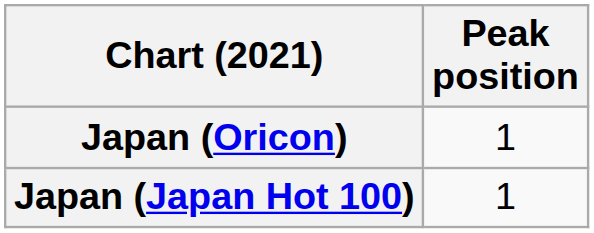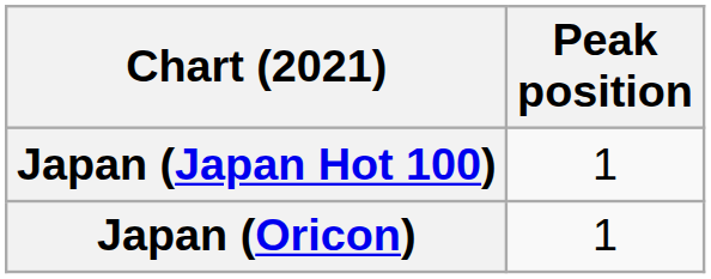 <table class="wikitable plainrowheaders" style="text-align:center">
 <tr>
 <th scope="col">Chart (2021)</th>
 <th scope="col">Peak<br>position</th>
 </tr>
 <tr>
+<th scope="row">Japan (<a href='#'>Japan Hot 100</a>)</th>
+<td>1</td>
+</tr>
+<tr>
 <th scope="row">Japan (<a href='#'>Oricon</a>)</th>
 <td>1</td>
 </tr>
-<tr>
-<th scope="row">Japan (<a href='#'>Japan Hot 100</a>)</th>
-<td>1</td>
-</tr>
 </table>
